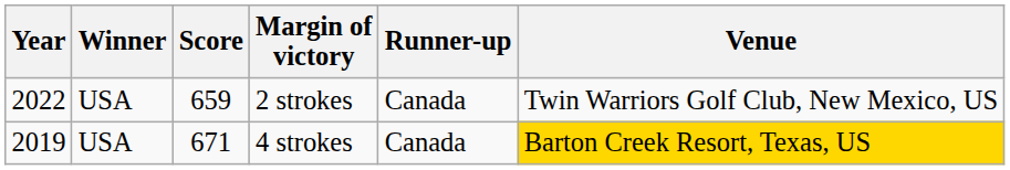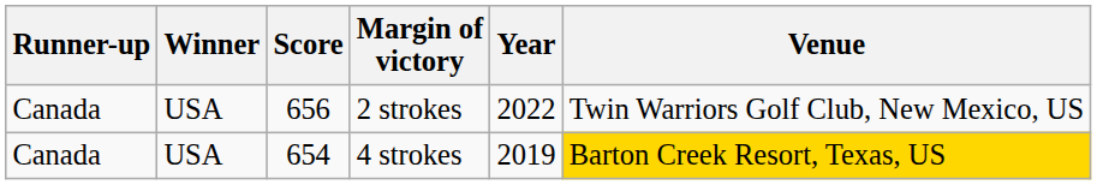 <table class="wikitable">
 <tr>
-<th>Year</th>
+<th>Runner-up</th>
 <th>Winner</th>
 <th>Score</th>
 <th>Margin of<br>victory</th>
-<th>Runner-up</th>
+<th>Year</th>
 <th>Venue</th>
 </tr>
 <tr>
+<td>Canada</td>
+<td>USA</td>
+<td align=center>656</td>
+<td>2 strokes</td>
 <td>2022</td>
-<td>USA</td>
-<td align=center>659</td>
-<td>2 strokes</td>
-<td>Canada</td>
 <td>Twin Warriors Golf Club, New Mexico, US</td>
 </tr>
 <tr>
+<td>Canada</td>
+<td>USA</td>
+<td align=center>654</td>
+<td>4 strokes</td>
 <td>2019</td>
-<td>USA</td>
-<td align=center>671</td>
-<td>4 strokes</td>
-<td>Canada</td>
 <td style="background: gold;">Barton Creek Resort, Texas, US</td>
 </tr>
 </table>
